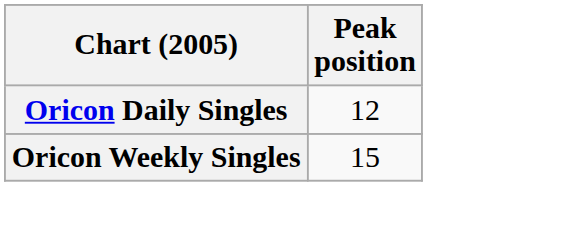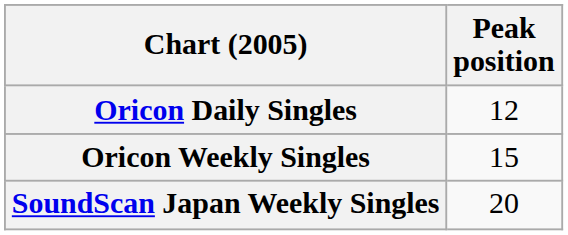 <table class="wikitable sortable plainrowheaders">
 <tr>
 <th scope="col">Chart (2005)</th>
 <th scope="col">Peak<br>position</th>
 </tr>
 <tr>
 <th scope="row"><a href='#'>Oricon</a> Daily Singles</th>
 <td align="center">12</td>
 </tr>
 <tr>
 <th scope="row">Oricon Weekly Singles</th>
 <td align="center">15</td>
 </tr>
+<tr>
+<th scope="row"><a href='#'>SoundScan</a> Japan Weekly Singles</th>
+<td align="center">20</td>
+</tr>
 </table>
